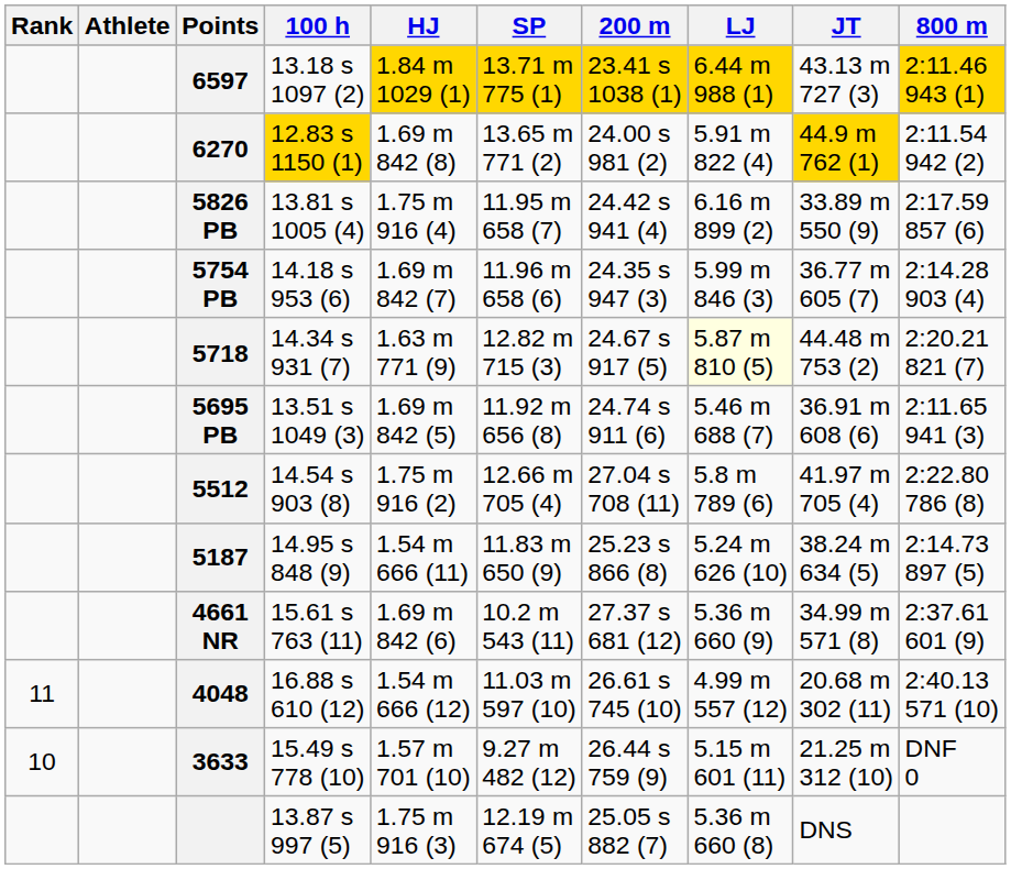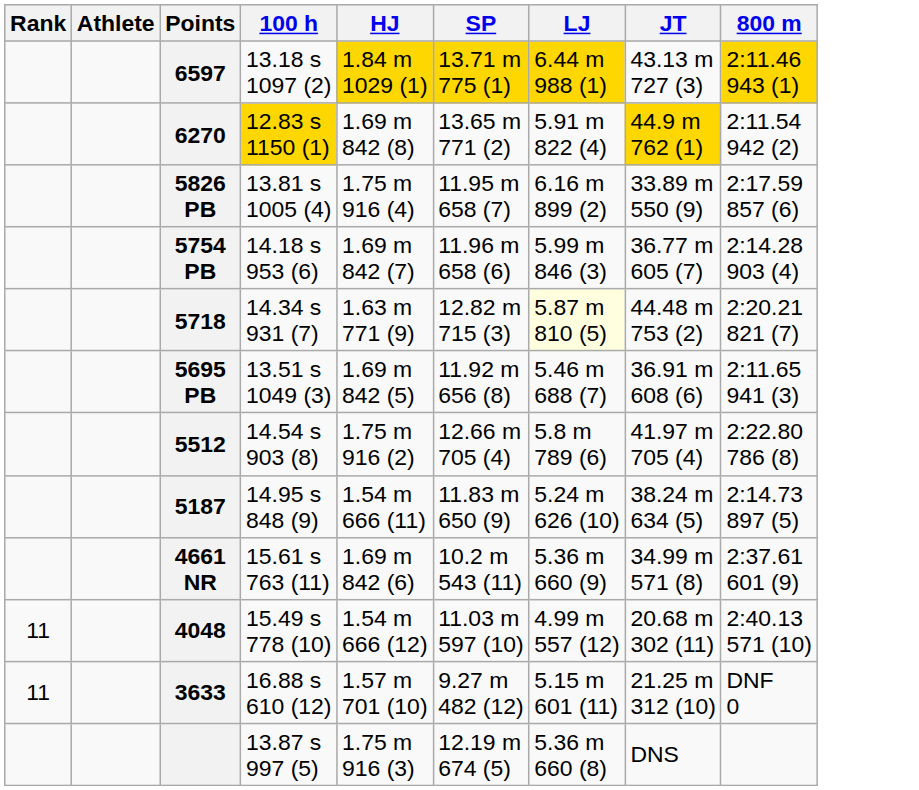 <table class="wikitable sortable" style="font-size:95%;">
 <tr bgcolor=#E6E6E6>
 <th>Rank</th>
 <th>Athlete</th>
 <th>Points</th>
 <th><a href='#'>100 h</a></th>
 <th><a href='#'>HJ</a></th>
 <th><a href='#'>SP</a></th>
-<th><a href='#'>200 m</a></th>
 <th><a href='#'>LJ</a></th>
 <th><a href='#'>JT</a></th>
 <th><a href='#'>800 m</a></th>
 </tr>
 <tr>
 <td align=center></td>
 <td></td>
 <th>6597</th>
 <td>13.18 s<br>1097 (2)</td>
 <td bgcolor=gold>1.84 m<br>1029 (1)</td>
 <td bgcolor=gold>13.71 m<br>775 (1)</td>
-<td bgcolor=gold>23.41 s<br>1038 (1)</td>
 <td bgcolor=gold>6.44 m<br>988 (1)</td>
 <td>43.13 m<br>727 (3)</td>
 <td bgcolor=gold>2:11.46<br>943 (1)</td>
 </tr>
 <tr>
 <td align=center></td>
 <td></td>
 <th>6270</th>
 <td bgcolor=gold>12.83 s<br>1150 (1)</td>
 <td>1.69 m<br>842 (8)</td>
 <td>13.65 m<br>771 (2)</td>
-<td>24.00 s<br>981 (2)</td>
 <td>5.91 m<br>822 (4)</td>
 <td bgcolor=gold>44.9 m<br>762 (1)</td>
 <td>2:11.54<br>942 (2)</td>
 </tr>
 <tr>
 <td align=center></td>
 <td></td>
 <th>5826<br>PB</th>
 <td>13.81 s<br>1005 (4)</td>
 <td>1.75 m<br>916 (4)</td>
 <td>11.95 m<br>658 (7)</td>
-<td>24.42 s<br>941 (4)</td>
 <td>6.16 m<br>899 (2)</td>
 <td>33.89 m<br>550 (9)</td>
 <td>2:17.59<br>857 (6)</td>
 </tr>
 <tr>
 <td align=center></td>
 <td></td>
 <th>5754<br>PB</th>
 <td>14.18 s<br>953 (6)</td>
 <td>1.69 m<br>842 (7)</td>
 <td>11.96 m<br>658 (6)</td>
-<td>24.35 s<br>947 (3)</td>
 <td>5.99 m<br>846 (3)</td>
 <td>36.77 m<br>605 (7)</td>
 <td>2:14.28<br>903 (4)</td>
 </tr>
 <tr>
 <td align=center></td>
 <td></td>
 <th>5718</th>
 <td>14.34 s<br>931 (7)</td>
 <td>1.63 m<br>771 (9)</td>
 <td>12.82 m<br>715 (3)</td>
-<td>24.67 s<br>917 (5)</td>
 <td style="background: lightyellow;">5.87 m<br>810 (5)</td>
 <td>44.48 m<br>753 (2)</td>
 <td>2:20.21<br>821 (7)</td>
 </tr>
 <tr>
 <td align=center></td>
 <td></td>
 <th>5695<br>PB</th>
 <td>13.51 s<br>1049 (3)</td>
 <td>1.69 m<br>842 (5)</td>
 <td>11.92 m<br>656 (8)</td>
-<td>24.74 s<br>911 (6)</td>
 <td>5.46 m<br>688 (7)</td>
 <td>36.91 m<br>608 (6)</td>
 <td>2:11.65<br>941 (3)</td>
 </tr>
 <tr>
 <td align=center></td>
 <td></td>
 <th>5512</th>
 <td>14.54 s<br>903 (8)</td>
 <td>1.75 m<br>916 (2)</td>
 <td>12.66 m<br>705 (4)</td>
-<td>27.04 s<br>708 (11)</td>
 <td>5.8 m<br>789 (6)</td>
 <td>41.97 m<br>705 (4)</td>
 <td>2:22.80<br>786 (8)</td>
 </tr>
 <tr>
 <td align=center></td>
 <td></td>
 <th>5187</th>
 <td>14.95 s<br>848 (9)</td>
 <td>1.54 m<br>666 (11)</td>
 <td>11.83 m<br>650 (9)</td>
-<td>25.23 s<br>866 (8)</td>
 <td>5.24 m<br>626 (10)</td>
 <td>38.24 m<br>634 (5)</td>
 <td>2:14.73<br>897 (5)</td>
 </tr>
 <tr>
 <td align=center></td>
 <td></td>
 <th>4661<br>NR</th>
 <td>15.61 s<br>763 (11)</td>
 <td>1.69 m<br>842 (6)</td>
 <td>10.2 m<br>543 (11)</td>
-<td>27.37 s<br>681 (12)</td>
 <td>5.36 m<br>660 (9)</td>
 <td>34.99 m<br>571 (8)</td>
 <td>2:37.61<br>601 (9)</td>
 </tr>
 <tr>
 <td align=center>11</td>
 <td></td>
 <th>4048</th>
-<td>16.88 s<br>610 (12)</td>
+<td>15.49 s<br>778 (10)</td>
 <td>1.54 m<br>666 (12)</td>
 <td>11.03 m<br>597 (10)</td>
-<td>26.61 s<br>745 (10)</td>
 <td>4.99 m<br>557 (12)</td>
 <td>20.68 m<br>302 (11)</td>
 <td>2:40.13<br>571 (10)</td>
 </tr>
 <tr>
-<td align=center>10</td>
+<td align=center>11</td>
 <td></td>
 <th>3633</th>
-<td>15.49 s<br>778 (10)</td>
+<td>16.88 s<br>610 (12)</td>
 <td>1.57 m<br>701 (10)</td>
 <td>9.27 m<br>482 (12)</td>
-<td>26.44 s<br>759 (9)</td>
 <td>5.15 m<br>601 (11)</td>
 <td>21.25 m<br>312 (10)</td>
 <td>DNF<br>0</td>
 </tr>
 <tr>
 <td align=center></td>
 <td></td>
 <th></th>
 <td>13.87 s<br>997 (5)</td>
 <td>1.75 m<br>916 (3)</td>
 <td>12.19 m<br>674 (5)</td>
-<td>25.05 s<br>882 (7)</td>
 <td>5.36 m<br>660 (8)</td>
 <td>DNS</td>
 <td></td>
 </tr>
 </table>
